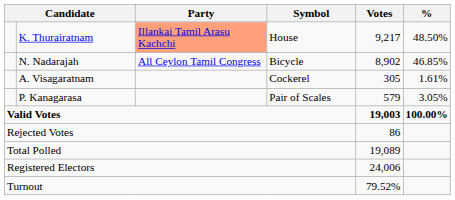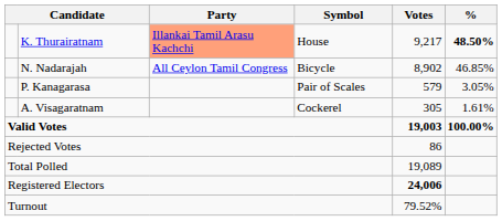 <table class="wikitable" border="1" style="text-align:right;">
 <tr>
 <th align=left colspan=2 width="180">Candidate</th>
 <th align=left width="180">Party</th>
 <th align=left width="120">Symbol</th>
 <th align=left width="60">Votes</th>
 <th align=left width="60">%</th>
 </tr>
 <tr>
 <td bgcolor=> </td>
 <td align=left><a href='#'>K. Thurairatnam</a></td>
 <td align=left style="background: lightsalmon;"><a href='#'>Illankai Tamil Arasu Kachchi</a></td>
 <td align=left>House</td>
 <td>9,217</td>
-<td>48.50%</td>
+<td><strong>48.50%</strong></td>
 </tr>
 <tr>
 <td bgcolor=> </td>
 <td align=left>N. Nadarajah</td>
 <td align=left><a href='#'>All Ceylon Tamil Congress</a></td>
 <td align=left>Bicycle</td>
 <td>8,902</td>
 <td>46.85%</td>
 </tr>
 <tr>
 <td></td>
+<td align=left>P. Kanagarasa</td>
+<td></td>
+<td align=left>Pair of Scales</td>
+<td>579</td>
+<td>3.05%</td>
+</tr>
+<tr>
+<td></td>
 <td align=left>A. Visagaratnam</td>
 <td></td>
 <td align=left>Cockerel</td>
 <td>305</td>
 <td>1.61%</td>
-</tr>
-<tr>
-<td></td>
-<td align=left>P. Kanagarasa</td>
-<td></td>
-<td align=left>Pair of Scales</td>
-<td>579</td>
-<td>3.05%</td>
 </tr>
 <tr>
 <td align=left colspan=4><strong>Valid Votes</strong></td>
 <td><strong>19,003</strong></td>
 <td><strong>100.00%</strong></td>
 </tr>
 <tr>
 <td align=left colspan=4>Rejected Votes</td>
 <td>86</td>
 <td></td>
 </tr>
 <tr>
 <td align=left colspan=4>Total Polled</td>
 <td>19,089</td>
 <td></td>
 </tr>
 <tr>
 <td align=left colspan=4>Registered Electors</td>
-<td>24,006</td>
+<td><strong>24,006</strong></td>
 <td></td>
 </tr>
 <tr>
 <td align=left colspan=4>Turnout</td>
 <td>79.52%</td>
 </tr>
 </table>
